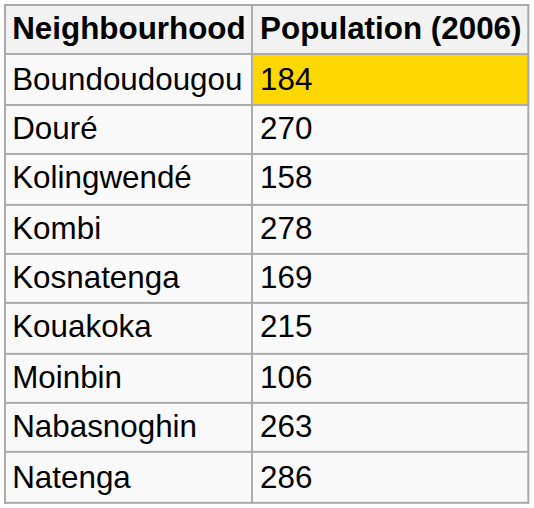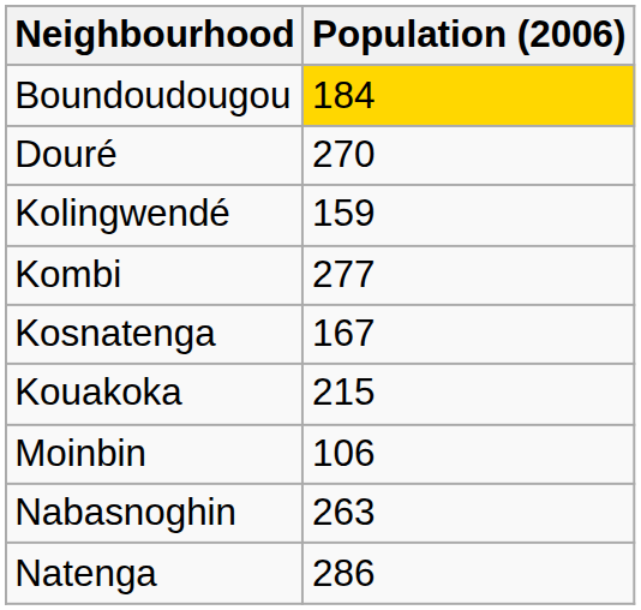 <table class="wikitable">
 <tr>
 <th>Neighbourhood</th>
 <th>Population (2006)</th>
 </tr>
 <tr>
 <td>Boundoudougou</td>
 <td style="background: gold;">184</td>
 </tr>
 <tr>
 <td>Douré</td>
 <td>270</td>
 </tr>
 <tr>
 <td>Kolingwendé</td>
-<td>158</td>
+<td>159</td>
 </tr>
 <tr>
 <td>Kombi</td>
-<td>278</td>
+<td>277</td>
 </tr>
 <tr>
 <td>Kosnatenga</td>
-<td>169</td>
+<td>167</td>
 </tr>
 <tr>
 <td>Kouakoka</td>
 <td>215</td>
 </tr>
 <tr>
 <td>Moinbin</td>
 <td>106</td>
 </tr>
 <tr>
 <td>Nabasnoghin</td>
 <td>263</td>
 </tr>
 <tr>
 <td>Natenga</td>
 <td>286</td>
 </tr>
 </table>
